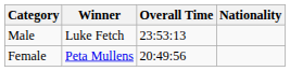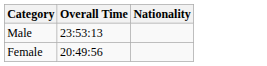 <table class="wikitable">
 <tr>
 <th>Category</th>
-<th>Winner</th>
 <th>Overall Time</th>
 <th>Nationality</th>
 </tr>
 <tr>
 <td>Male</td>
-<td>Luke Fetch</td>
 <td>23:53:13</td>
 <td></td>
 </tr>
 <tr>
 <td>Female</td>
-<td><a href='#'>Peta Mullens</a></td>
 <td>20:49:56</td>
 <td></td>
 </tr>
 </table>
